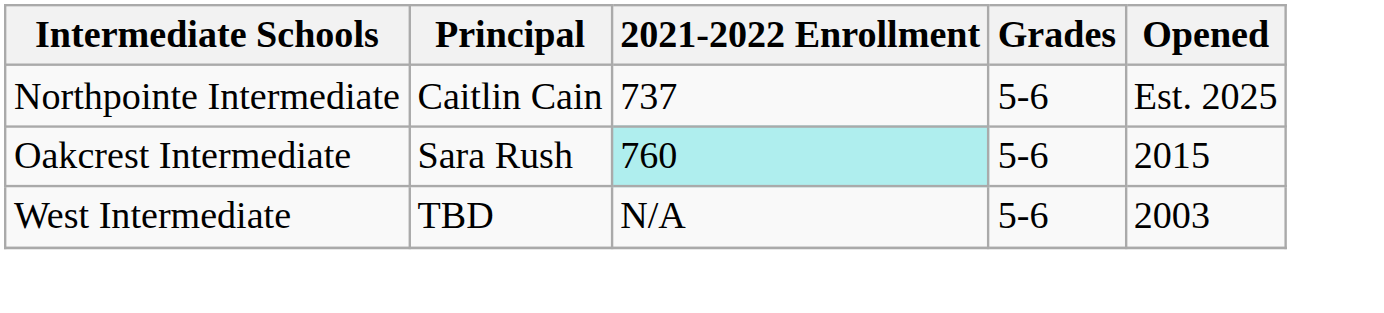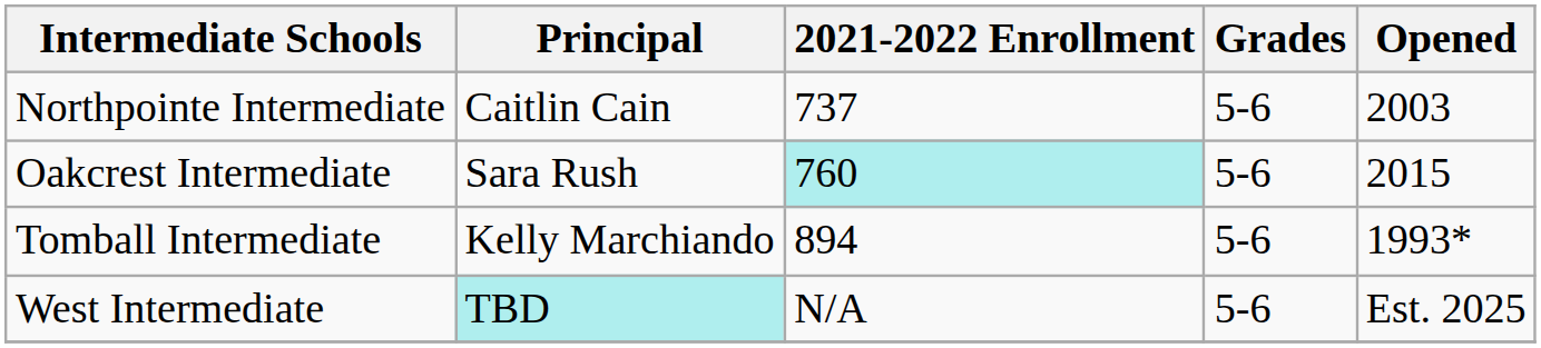 <table class="wikitable sortable">
 <tr>
 <th>Intermediate Schools</th>
 <th>Principal</th>
 <th>2021-2022 Enrollment</th>
 <th>Grades</th>
 <th>Opened</th>
 </tr>
 <tr>
 <td>Northpointe Intermediate</td>
 <td>Caitlin Cain</td>
 <td>737</td>
 <td>5-6</td>
-<td>Est. 2025</td>
+<td>2003</td>
 </tr>
 <tr>
 <td>Oakcrest Intermediate</td>
 <td>Sara Rush</td>
 <td style="background: paleturquoise;">760</td>
 <td>5-6</td>
 <td>2015</td>
 </tr>
 <tr>
+<td>Tomball Intermediate</td>
+<td>Kelly Marchiando</td>
+<td>894</td>
+<td>5-6</td>
+<td>1993*</td>
+</tr>
+<tr>
 <td>West Intermediate</td>
-<td>TBD</td>
+<td style="background: paleturquoise;">TBD</td>
 <td>N/A</td>
 <td>5-6</td>
-<td>2003</td>
+<td>Est. 2025</td>
 </tr>
 <tr>
 </tr>
 </table>
